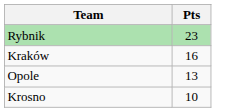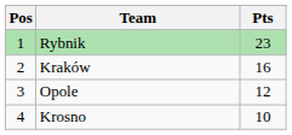 <table class="wikitable" style="font-size: 100%">
 <tr>
+<th width=20>Pos</th>
 <th width=200>Team</th>
 <th width=40>Pts</th>
 </tr>
 <tr align=center style="background:#ACE1AF;">
+<td>1</td>
 <td align="left">Rybnik</td>
 <td>23</td>
 </tr>
 <tr align=center>
+<td>2</td>
 <td align="left">Kraków</td>
 <td>16</td>
 </tr>
 <tr align=center>
+<td>3</td>
 <td align="left">Opole</td>
-<td>13</td>
+<td>12</td>
 </tr>
 <tr align=center>
+<td>4</td>
 <td align="left">Krosno</td>
 <td>10</td>
 </tr>
 </table>
